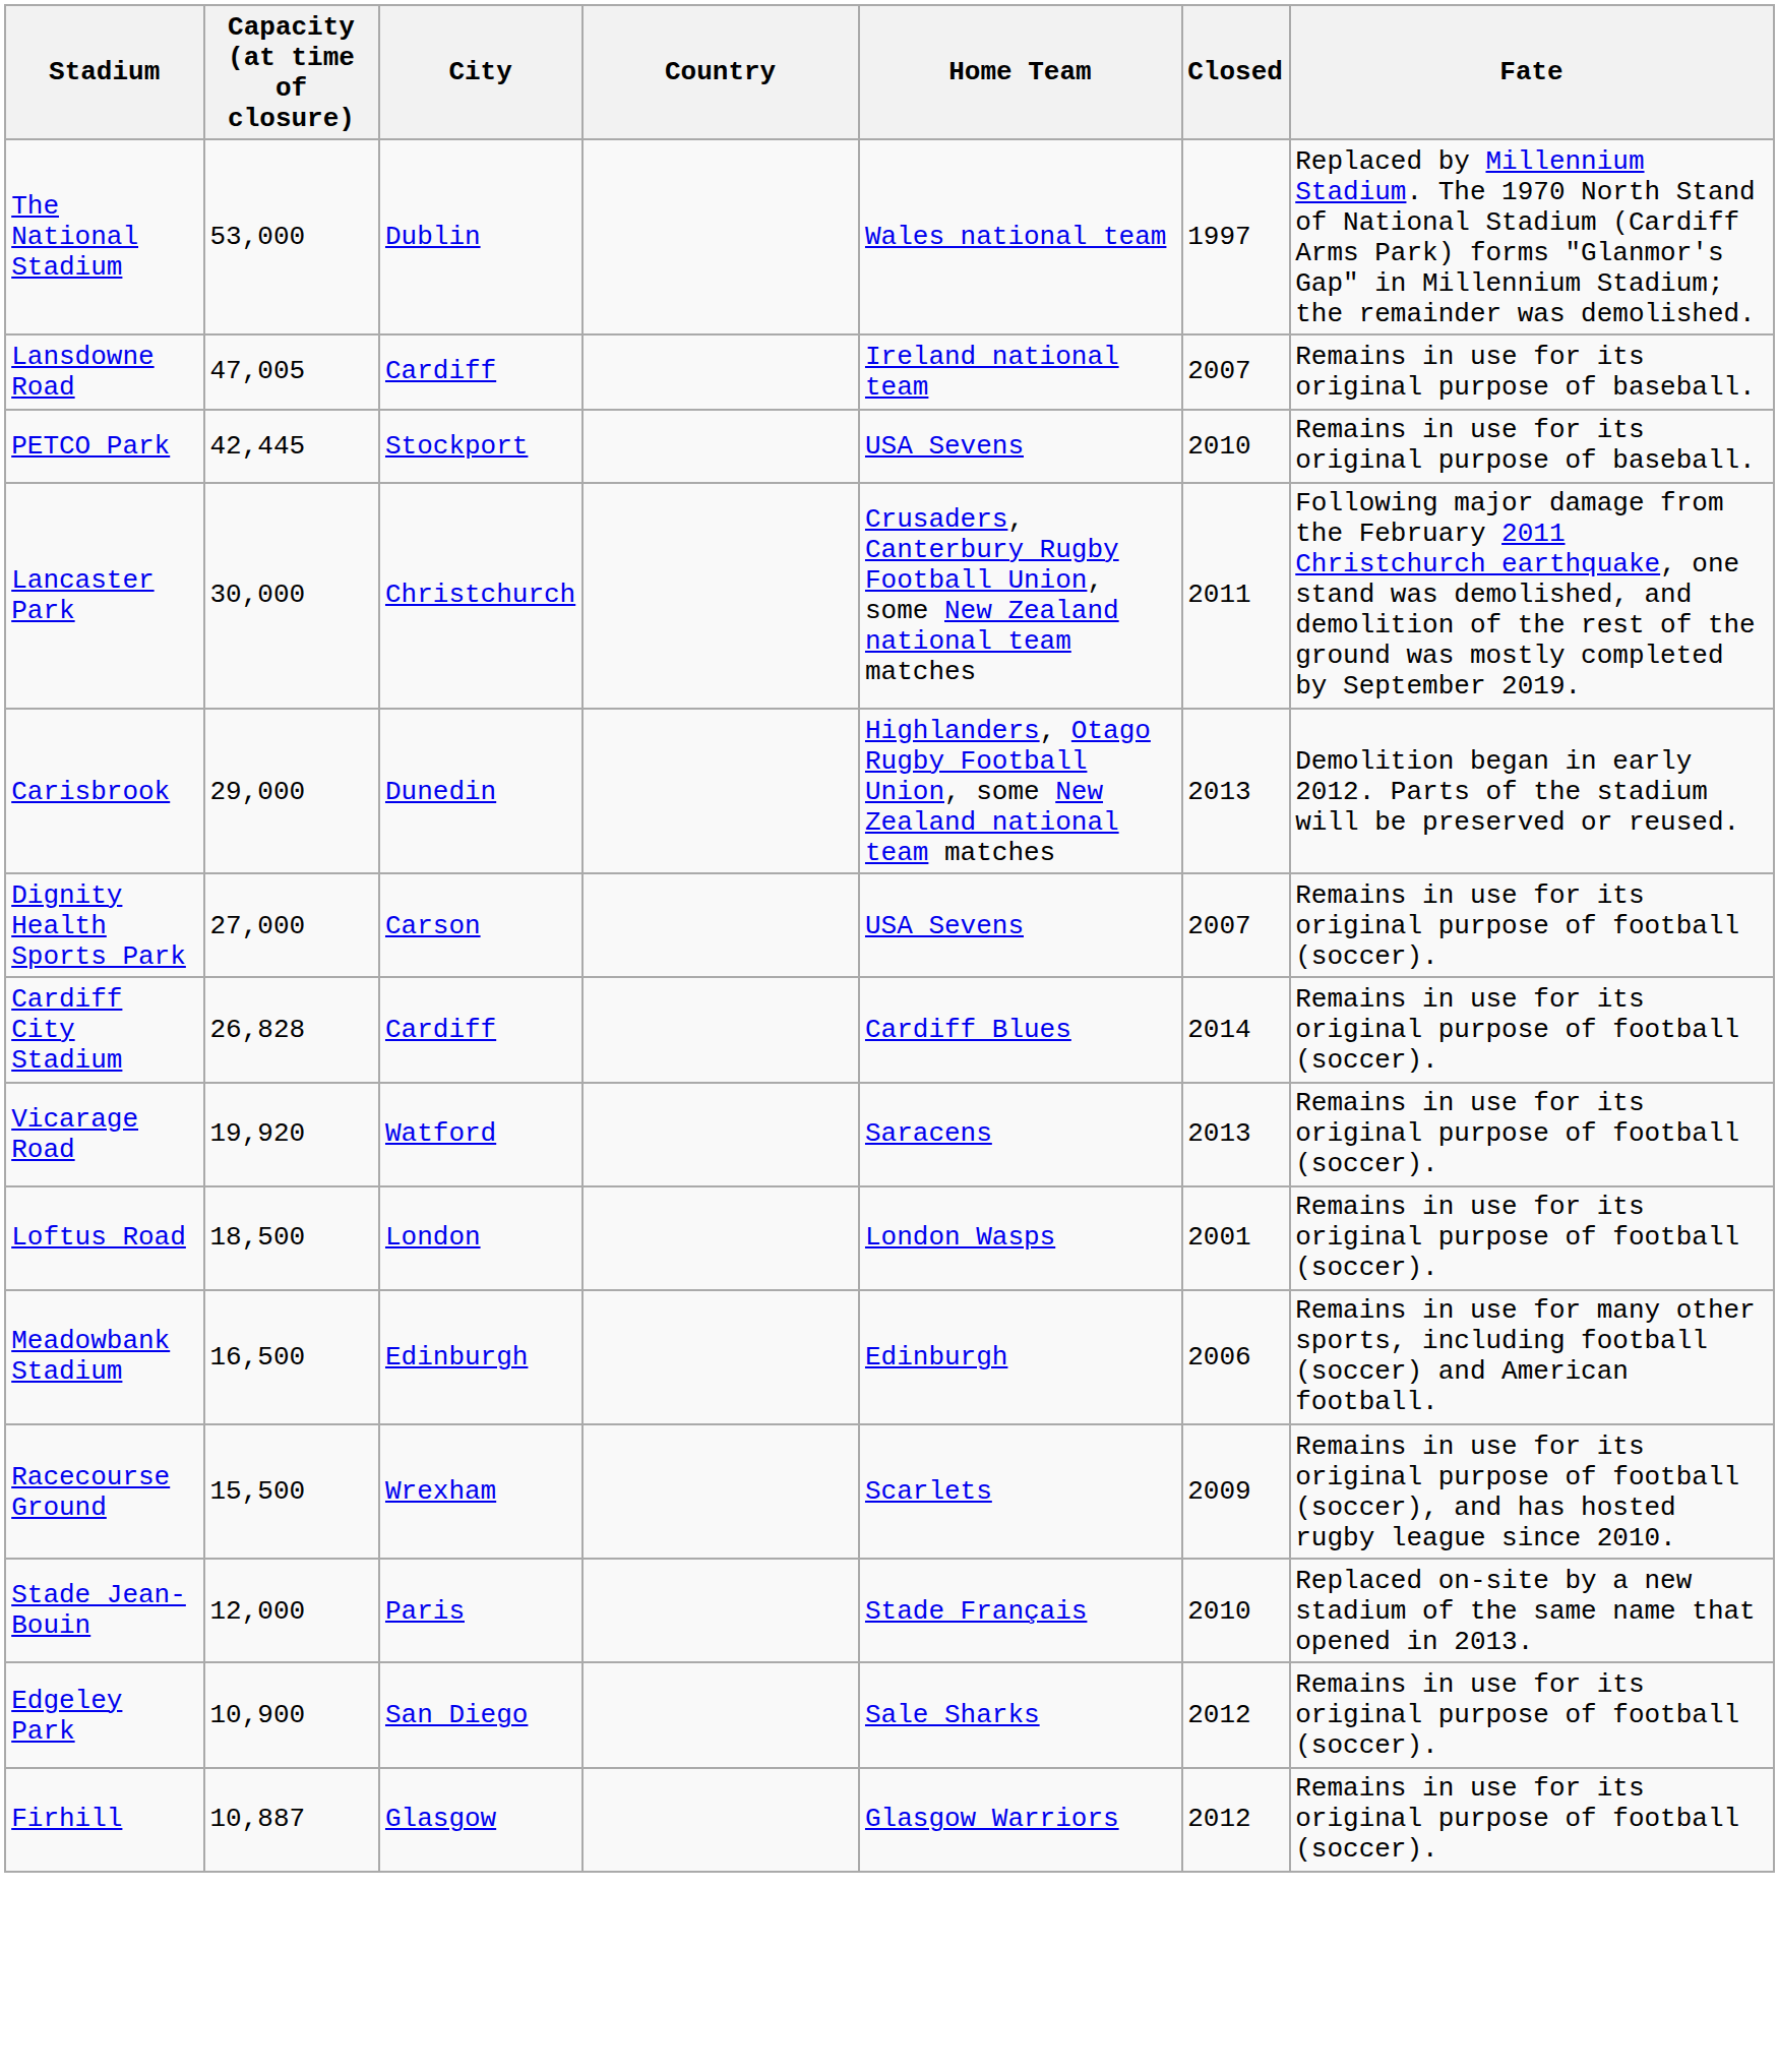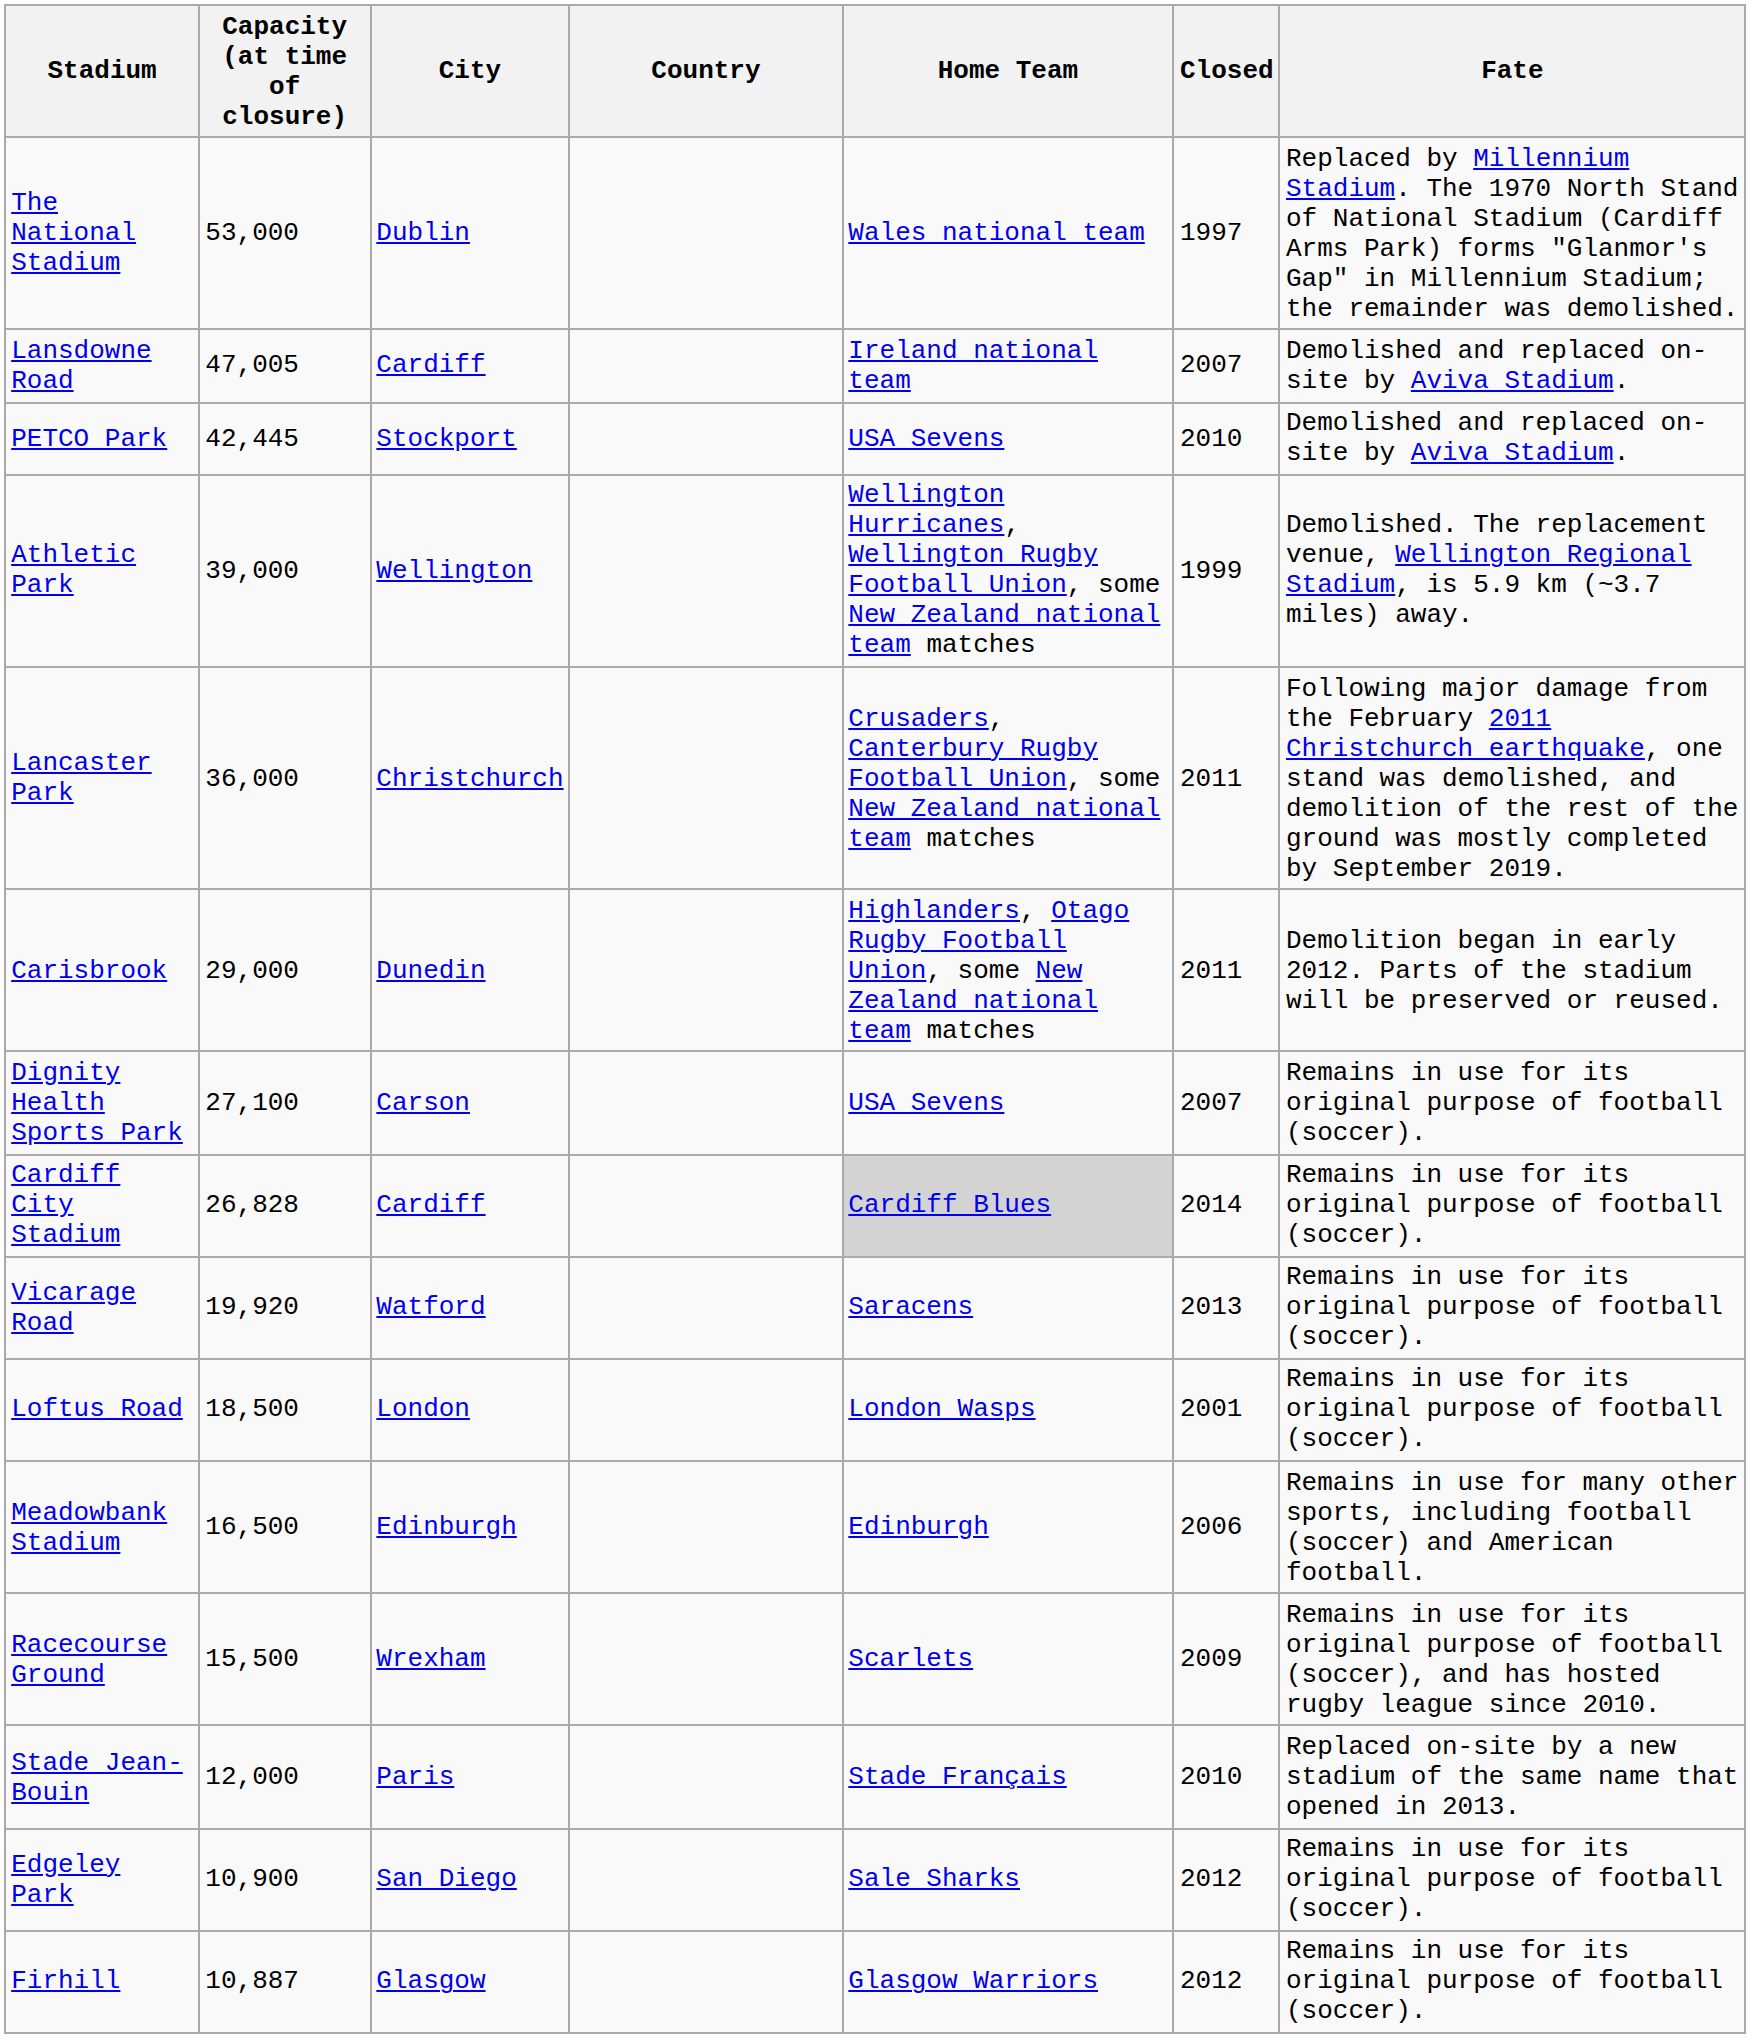 <table class="wikitable sortable">
 <tr>
 <th>Stadium</th>
 <th>Capacity (at time of closure)</th>
 <th>City</th>
 <th style="width:130px;">Country</th>
 <th>Home Team</th>
 <th>Closed</th>
 <th>Fate</th>
 </tr>
 <tr>
 <td><a href='#'>The National Stadium</a></td>
 <td>53,000</td>
 <td><a href='#'>Dublin</a></td>
 <td></td>
 <td><a href='#'>Wales national team</a></td>
 <td>1997</td>
 <td>Replaced by <a href='#'>Millennium Stadium</a>. The 1970 North Stand of National Stadium (Cardiff Arms Park) forms "Glanmor's Gap" in Millennium Stadium; the remainder was demolished.</td>
 </tr>
 <tr>
 <td><a href='#'>Lansdowne Road</a></td>
 <td>47,005</td>
 <td><a href='#'>Cardiff</a></td>
 <td></td>
 <td><a href='#'>Ireland national team</a></td>
 <td>2007</td>
-<td>Remains in use for its original purpose of baseball.</td>
+<td>Demolished and replaced on-site by <a href='#'>Aviva Stadium</a>.</td>
 </tr>
 <tr>
 <td><a href='#'>PETCO Park</a></td>
 <td>42,445</td>
 <td><a href='#'>Stockport</a></td>
 <td></td>
 <td><a href='#'>USA Sevens</a></td>
 <td>2010</td>
-<td>Remains in use for its original purpose of baseball.</td>
+<td>Demolished and replaced on-site by <a href='#'>Aviva Stadium</a>.</td>
+</tr>
+<tr>
+<td><a href='#'>Athletic Park</a></td>
+<td>39,000</td>
+<td><a href='#'>Wellington</a></td>
+<td></td>
+<td><a href='#'>Wellington Hurricanes</a>, <a href='#'>Wellington Rugby Football Union</a>, some <a href='#'>New Zealand national team</a> matches</td>
+<td>1999</td>
+<td>Demolished. The replacement venue, <a href='#'>Wellington Regional Stadium</a>, is 5.9 km (~3.7 miles) away.</td>
 </tr>
 <tr>
 <td><a href='#'>Lancaster Park</a></td>
-<td>30,000</td>
+<td>36,000</td>
 <td><a href='#'>Christchurch</a></td>
 <td></td>
 <td><a href='#'>Crusaders</a>, <a href='#'>Canterbury Rugby Football Union</a>, some <a href='#'>New Zealand national team</a> matches</td>
 <td>2011</td>
 <td>Following major damage from the February <a href='#'>2011 Christchurch earthquake</a>, one stand was demolished, and demolition of the rest of the ground was mostly completed by September 2019.</td>
 </tr>
 <tr>
 <td><a href='#'>Carisbrook</a></td>
 <td>29,000</td>
 <td><a href='#'>Dunedin</a></td>
 <td></td>
 <td><a href='#'>Highlanders</a>, <a href='#'>Otago Rugby Football Union</a>, some <a href='#'>New Zealand national team</a> matches</td>
-<td>2013</td>
+<td>2011</td>
 <td>Demolition began in early 2012. Parts of the stadium will be preserved or reused.</td>
 </tr>
 <tr>
 <td><a href='#'>Dignity Health Sports Park</a></td>
-<td>27,000</td>
+<td>27,100</td>
 <td><a href='#'>Carson</a></td>
 <td></td>
 <td><a href='#'>USA Sevens</a></td>
 <td>2007</td>
 <td>Remains in use for its original purpose of football (soccer).</td>
 </tr>
 <tr>
 <td><a href='#'>Cardiff City Stadium</a></td>
 <td>26,828</td>
 <td><a href='#'>Cardiff</a></td>
 <td></td>
-<td><a href='#'>Cardiff Blues</a></td>
+<td style="background: lightgrey;"><a href='#'>Cardiff Blues</a></td>
 <td>2014</td>
 <td>Remains in use for its original purpose of football (soccer).</td>
 </tr>
 <tr>
 <td><a href='#'>Vicarage Road</a></td>
 <td>19,920</td>
 <td><a href='#'>Watford</a></td>
 <td></td>
 <td><a href='#'>Saracens</a></td>
 <td>2013</td>
 <td>Remains in use for its original purpose of football (soccer).</td>
 </tr>
 <tr>
 <td><a href='#'>Loftus Road</a></td>
 <td>18,500</td>
 <td><a href='#'>London</a></td>
 <td></td>
 <td><a href='#'>London Wasps</a></td>
 <td>2001</td>
 <td>Remains in use for its original purpose of football (soccer).</td>
 </tr>
 <tr>
 <td><a href='#'>Meadowbank Stadium</a></td>
 <td>16,500</td>
 <td><a href='#'>Edinburgh</a></td>
 <td></td>
 <td><a href='#'>Edinburgh</a></td>
 <td>2006</td>
 <td>Remains in use for many other sports, including football (soccer) and American football.</td>
 </tr>
 <tr>
 <td><a href='#'>Racecourse Ground</a></td>
 <td>15,500</td>
 <td><a href='#'>Wrexham</a></td>
 <td></td>
 <td><a href='#'>Scarlets</a></td>
 <td>2009</td>
 <td>Remains in use for its original purpose of football (soccer), and has hosted rugby league since 2010.</td>
 </tr>
 <tr>
 <td><a href='#'>Stade Jean-Bouin</a></td>
 <td>12,000</td>
 <td><a href='#'>Paris</a></td>
 <td></td>
 <td><a href='#'>Stade Français</a></td>
 <td>2010</td>
 <td>Replaced on-site by a new stadium of the same name that opened in 2013.</td>
 </tr>
 <tr>
 <td><a href='#'>Edgeley Park</a></td>
 <td>10,900</td>
 <td><a href='#'>San Diego</a></td>
 <td></td>
 <td><a href='#'>Sale Sharks</a></td>
 <td>2012</td>
 <td>Remains in use for its original purpose of football (soccer).</td>
 </tr>
 <tr>
 <td><a href='#'>Firhill</a></td>
 <td>10,887</td>
 <td><a href='#'>Glasgow</a></td>
 <td></td>
 <td><a href='#'>Glasgow Warriors</a></td>
 <td>2012</td>
 <td>Remains in use for its original purpose of football (soccer).</td>
 </tr>
 </table>
